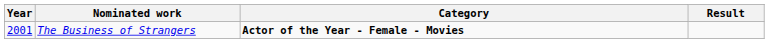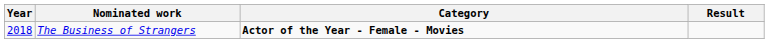 <table class=wikitable>
 <tr>
 <th width=4%>Year</th>
 <th width=27%>Nominated work</th>
 <th width=59%>Category</th>
 <th width=10%>Result</th>
 </tr>
 <tr>
-<td><a href='#'>2001</a></td>
+<td><a href='#'>2018</a></td>
 <td><em><a href='#'>The Business of Strangers</a></em></td>
 <td><strong>Actor of the Year - Female - Movies</strong></td>
 <td></td>
 </tr>
 </table>
